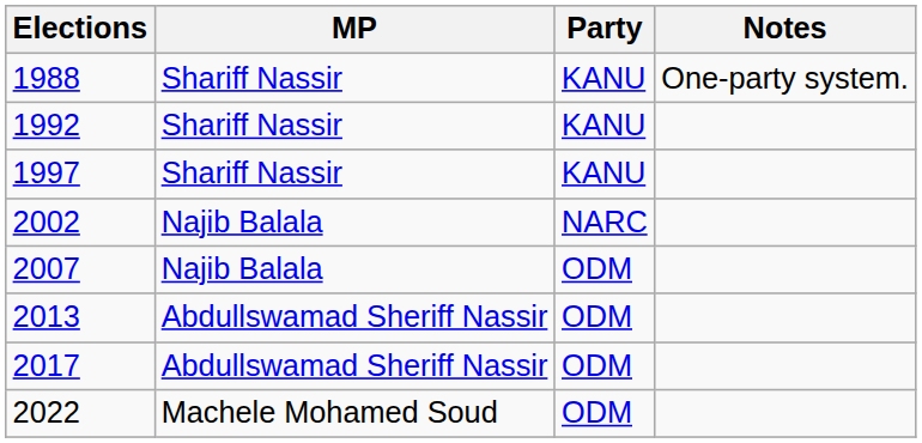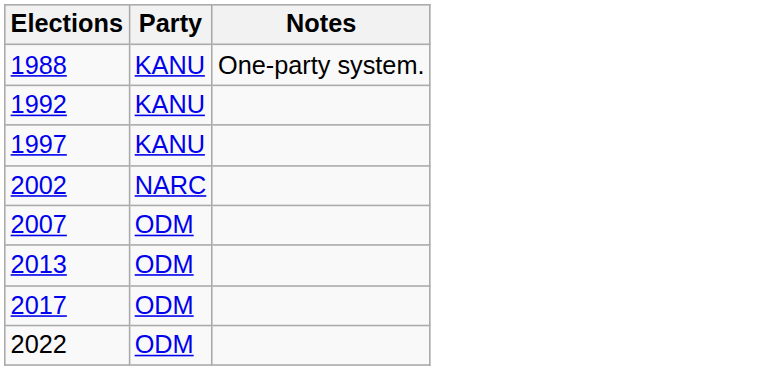 <table class="wikitable">
 <tr>
 <th>Elections</th>
-<th>MP </th>
 <th>Party</th>
 <th>Notes</th>
 </tr>
 <tr>
 <td><a href='#'>1988</a></td>
-<td><a href='#'>Shariff Nassir</a></td>
 <td><a href='#'>KANU</a></td>
 <td>One-party system.</td>
 </tr>
 <tr>
 <td><a href='#'>1992</a></td>
-<td><a href='#'>Shariff Nassir</a></td>
 <td><a href='#'>KANU</a></td>
 <td></td>
 </tr>
 <tr>
 <td><a href='#'>1997</a></td>
-<td><a href='#'>Shariff Nassir</a></td>
 <td><a href='#'>KANU</a></td>
 <td></td>
 </tr>
 <tr>
 <td><a href='#'>2002</a></td>
-<td><a href='#'>Najib Balala</a></td>
 <td><a href='#'>NARC</a></td>
 <td></td>
 </tr>
 <tr>
 <td><a href='#'>2007</a></td>
-<td><a href='#'>Najib Balala</a></td>
 <td><a href='#'>ODM</a></td>
 <td></td>
 </tr>
 <tr>
 <td><a href='#'>2013</a></td>
-<td><a href='#'>Abdullswamad Sheriff Nassir</a></td>
 <td><a href='#'>ODM</a></td>
 <td></td>
 </tr>
 <tr>
 <td><a href='#'>2017</a></td>
-<td><a href='#'>Abdullswamad Sheriff Nassir</a></td>
 <td><a href='#'>ODM</a></td>
 <td></td>
 </tr>
 <tr>
 <td>2022</td>
-<td>Machele Mohamed Soud</td>
 <td><a href='#'>ODM</a></td>
 <td></td>
 </tr>
 </table>
